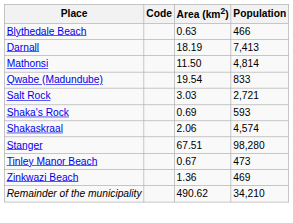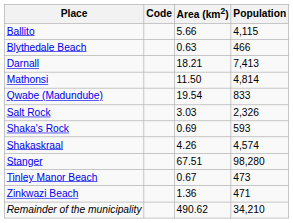 <table class="wikitable sortable">
 <tr>
 <th>Place</th>
 <th>Code</th>
 <th>Area (km<sup>2</sup>)</th>
 <th>Population</th>
+</tr>
+<tr>
+<td><a href='#'>Ballito</a></td>
+<td></td>
+<td>5.66</td>
+<td>4,115</td>
 </tr>
 <tr>
 <td><a href='#'>Blythedale Beach</a></td>
 <td></td>
 <td>0.63</td>
 <td>466</td>
 </tr>
 <tr>
 <td><a href='#'>Darnall</a></td>
 <td></td>
-<td>18.19</td>
+<td>18.21</td>
 <td>7,413</td>
 </tr>
 <tr>
 <td><a href='#'>Mathonsi</a></td>
 <td></td>
 <td>11.50</td>
 <td>4,814</td>
 </tr>
 <tr>
 <td><a href='#'>Qwabe (Madundube)</a></td>
 <td></td>
 <td>19.54</td>
 <td>833</td>
 </tr>
 <tr>
 <td><a href='#'>Salt Rock</a></td>
 <td></td>
 <td>3.03</td>
-<td>2,721</td>
+<td>2,326</td>
 </tr>
 <tr>
 <td><a href='#'>Shaka's Rock</a></td>
 <td></td>
 <td>0.69</td>
 <td>593</td>
 </tr>
 <tr>
 <td><a href='#'>Shakaskraal</a></td>
 <td></td>
-<td>2.06</td>
+<td>4.26</td>
 <td>4,574</td>
 </tr>
 <tr>
 <td><a href='#'>Stanger</a></td>
 <td></td>
 <td>67.51</td>
 <td>98,280</td>
 </tr>
 <tr>
 <td><a href='#'>Tinley Manor Beach</a></td>
 <td></td>
 <td>0.67</td>
 <td>473</td>
 </tr>
 <tr>
 <td><a href='#'>Zinkwazi Beach</a></td>
 <td></td>
 <td>1.36</td>
-<td>469</td>
+<td>471</td>
 </tr>
 <tr>
 <td><em>Remainder of the municipality</em></td>
 <td></td>
 <td>490.62</td>
 <td>34,210</td>
 </tr>
 </table>
